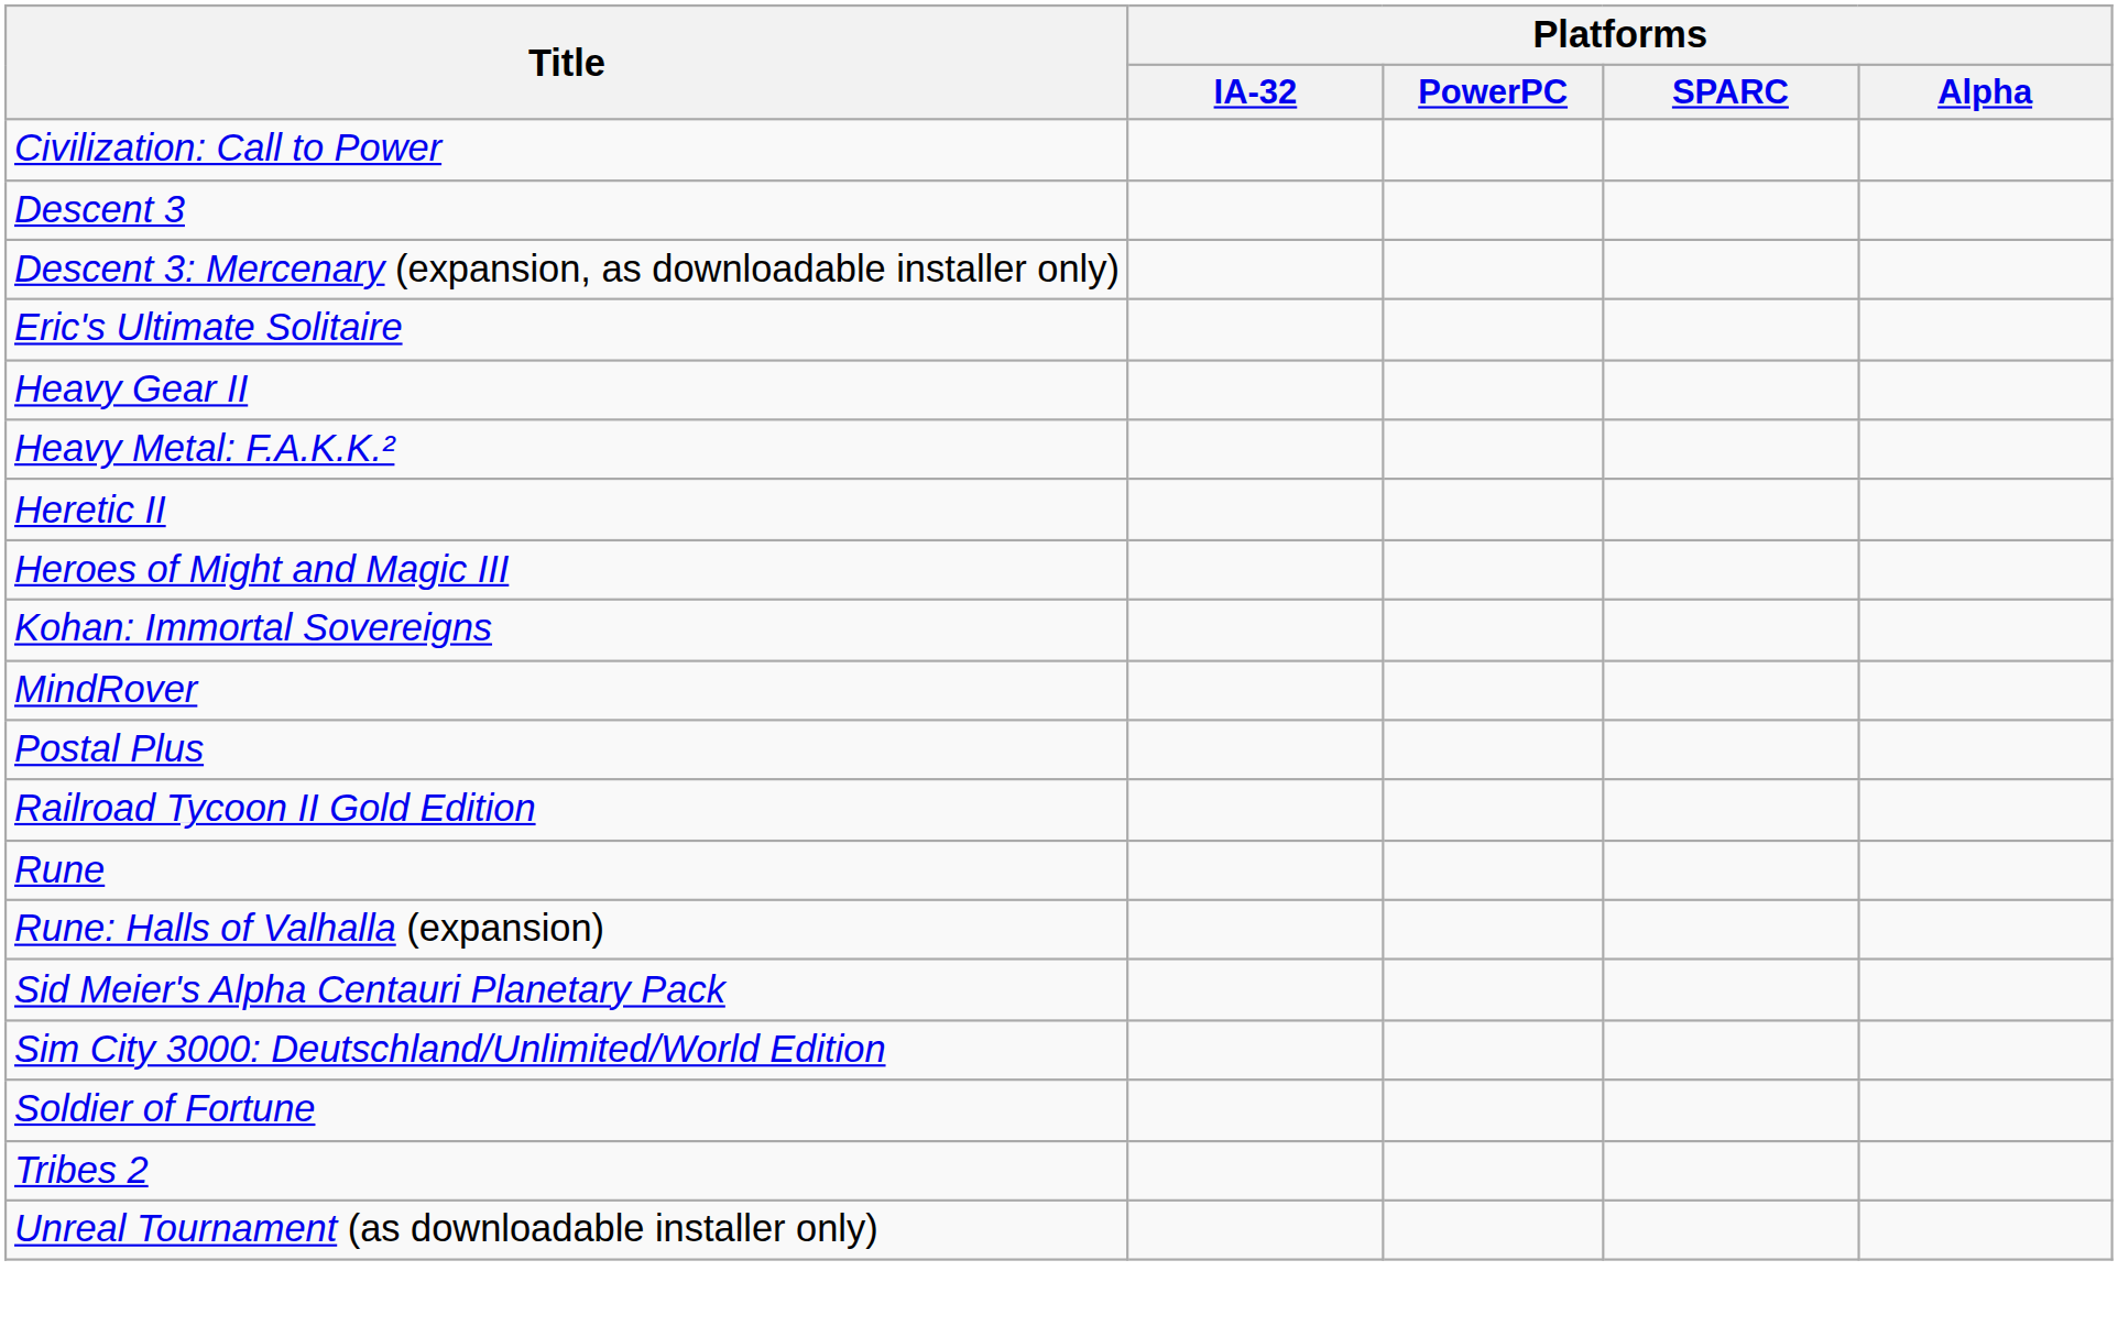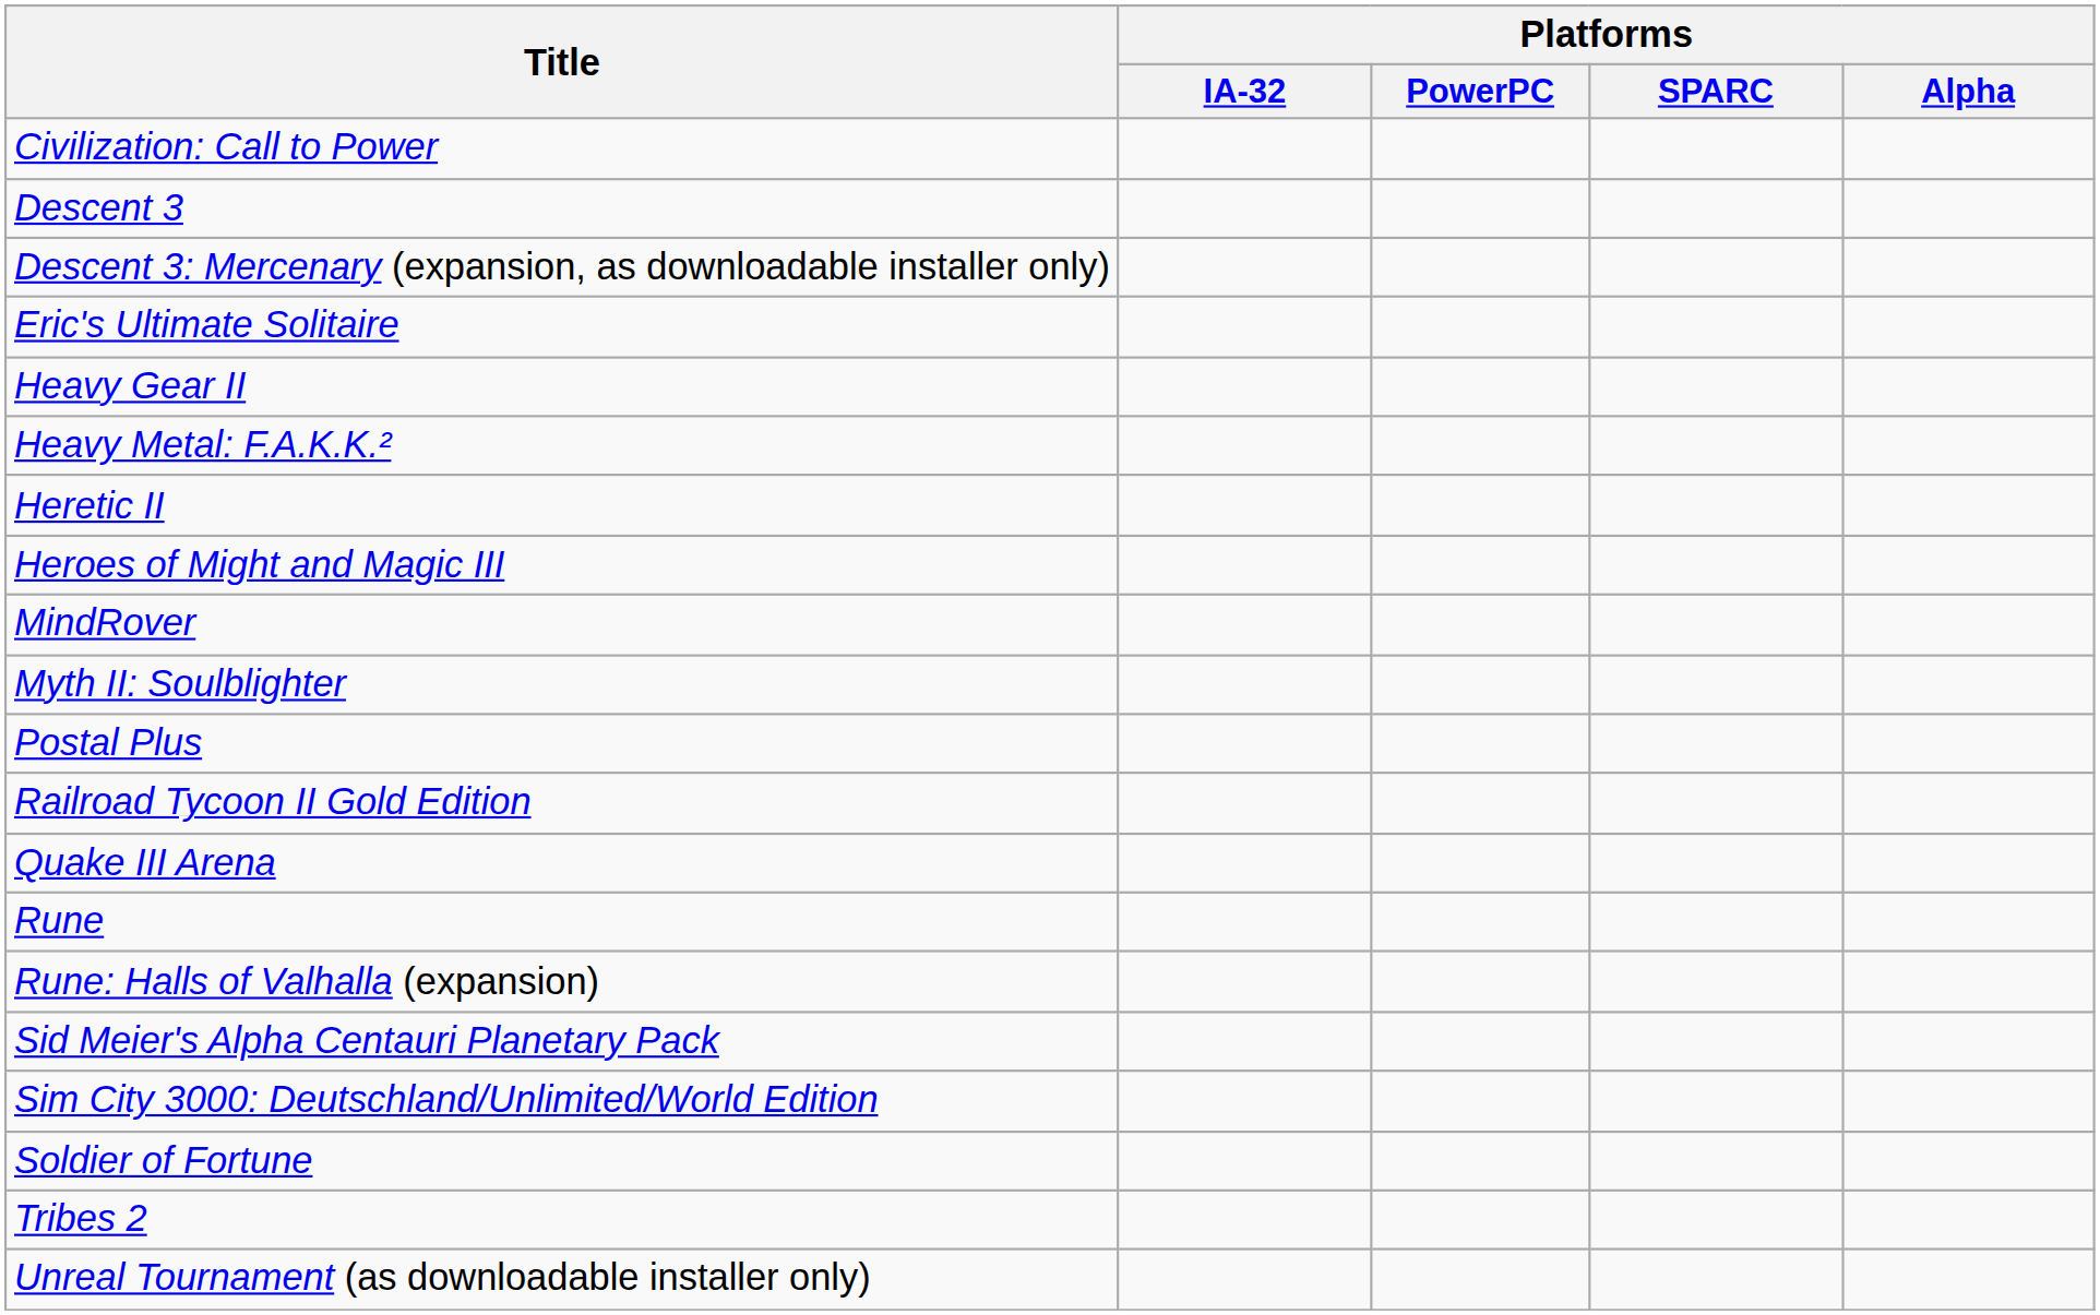 <table class="wikitable">
 <tr>
 <th rowspan="2">Title</th>
 <th colspan="4">Platforms</th>
 </tr>
 <tr>
 <th style="width:7em; font-size:90%"><a href='#'>IA-32</a></th>
 <th style="width:6em; font-size:90%"><a href='#'>PowerPC</a></th>
 <th style="width:7em; font-size:90%"><a href='#'>SPARC</a></th>
 <th style="width:7em; font-size:90%"><a href='#'>Alpha</a></th>
 </tr>
 <tr>
 <td><em><a href='#'>Civilization: Call to Power</a></em></td>
 <td></td>
 <td></td>
 <td></td>
 <td></td>
 </tr>
 <tr>
 <td><em><a href='#'>Descent 3</a></em></td>
 <td></td>
 <td></td>
 <td></td>
 <td></td>
 </tr>
 <tr>
 <td><em><a href='#'>Descent 3: Mercenary</a></em> (expansion, as downloadable installer only)</td>
 <td></td>
 <td></td>
 <td></td>
 <td></td>
 </tr>
 <tr>
 <td><em><a href='#'>Eric's Ultimate Solitaire</a></em></td>
 <td></td>
 <td></td>
 <td></td>
 <td></td>
 </tr>
 <tr>
 <td><em><a href='#'>Heavy Gear II</a></em></td>
 <td></td>
 <td></td>
 <td></td>
 <td></td>
 </tr>
 <tr>
 <td><em><a href='#'>Heavy Metal: F.A.K.K.²</a></em></td>
 <td></td>
 <td></td>
 <td></td>
 <td></td>
 </tr>
 <tr>
 <td><em><a href='#'>Heretic II</a></em></td>
 <td></td>
 <td></td>
 <td></td>
 <td></td>
 </tr>
 <tr>
 <td><em><a href='#'>Heroes of Might and Magic III</a></em></td>
 <td></td>
 <td></td>
 <td></td>
 <td></td>
 </tr>
 <tr>
-<td><em><a href='#'>Kohan: Immortal Sovereigns</a></em></td>
+<td><em><a href='#'>MindRover</a></em></td>
 <td></td>
 <td></td>
 <td></td>
 <td></td>
 </tr>
 <tr>
-<td><em><a href='#'>MindRover</a></em></td>
+<td><em><a href='#'>Myth II: Soulblighter</a></em></td>
 <td></td>
 <td></td>
 <td></td>
 <td></td>
 </tr>
 <tr>
 <td><em><a href='#'>Postal Plus</a></em></td>
 <td></td>
 <td></td>
 <td></td>
 <td></td>
 </tr>
 <tr>
 <td><em><a href='#'>Railroad Tycoon II Gold Edition</a></em></td>
+<td></td>
+<td></td>
+<td></td>
+<td></td>
+</tr>
+<tr>
+<td><em><a href='#'>Quake III Arena</a></em></td>
 <td></td>
 <td></td>
 <td></td>
 <td></td>
 </tr>
 <tr>
 <td><em><a href='#'>Rune</a></em></td>
 <td></td>
 <td></td>
 <td></td>
 <td></td>
 </tr>
 <tr>
 <td><em><a href='#'>Rune: Halls of Valhalla</a></em> (expansion)</td>
 <td></td>
 <td></td>
 <td></td>
 <td></td>
 </tr>
 <tr>
 <td><em><a href='#'>Sid Meier's Alpha Centauri Planetary Pack</a></em></td>
 <td></td>
 <td></td>
 <td></td>
 <td></td>
 </tr>
 <tr>
 <td><em><a href='#'>Sim City 3000: Deutschland/Unlimited/World Edition</a></em></td>
 <td></td>
 <td></td>
 <td></td>
 <td></td>
 </tr>
 <tr>
 <td><em><a href='#'>Soldier of Fortune</a></em></td>
 <td></td>
 <td></td>
 <td></td>
 <td></td>
 </tr>
 <tr>
 <td><em><a href='#'>Tribes 2</a></em></td>
 <td></td>
 <td></td>
 <td></td>
 <td></td>
 </tr>
 <tr>
 <td><em><a href='#'>Unreal Tournament</a></em> (as downloadable installer only)</td>
 <td></td>
 <td></td>
 <td></td>
 <td></td>
 </tr>
 </table>
